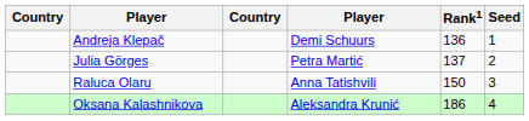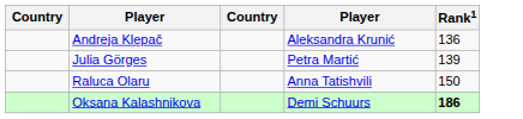 <table class="sortable wikitable">
 <tr>
 <th width="70">Country</th>
 <th width="175">Player</th>
 <th width="70">Country</th>
 <th width="175">Player</th>
 <th>Rank<sup>1</sup></th>
-<th>Seed</th>
 </tr>
 <tr>
 <td></td>
 <td><a href='#'>Andreja Klepač</a></td>
 <td></td>
-<td><a href='#'>Demi Schuurs</a></td>
+<td><a href='#'>Aleksandra Krunić</a></td>
 <td>136</td>
-<td>1</td>
 </tr>
 <tr>
 <td></td>
 <td><a href='#'>Julia Görges</a></td>
 <td></td>
 <td><a href='#'>Petra Martić</a></td>
-<td>137</td>
-<td>2</td>
+<td>139</td>
 </tr>
 <tr>
 <td></td>
 <td><a href='#'>Raluca Olaru</a></td>
 <td></td>
 <td><a href='#'>Anna Tatishvili</a></td>
 <td>150</td>
-<td>3</td>
 </tr>
 <tr style="background:#cfc;">
 <td></td>
 <td><a href='#'>Oksana Kalashnikova</a></td>
 <td></td>
-<td><a href='#'>Aleksandra Krunić</a></td>
-<td>186</td>
-<td>4</td>
+<td><a href='#'>Demi Schuurs</a></td>
+<td><strong>186</strong></td>
 </tr>
 </table>
